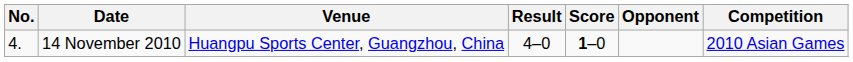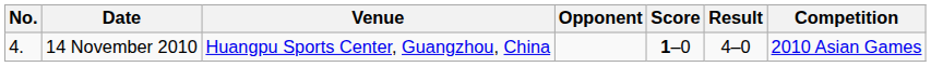 <table class="wikitable">
 <tr>
 <th>No.</th>
 <th>Date</th>
 <th>Venue</th>
+<th>Opponent</th>
+<th>Score</th>
 <th>Result</th>
-<th>Score</th>
-<th>Opponent</th>
 <th>Competition</th>
 </tr>
 <tr>
 <td>4.</td>
 <td>14 November 2010</td>
 <td><a href='#'>Huangpu Sports Center</a>, <a href='#'>Guangzhou</a>, <a href='#'>China</a></td>
+<td></td>
+<td align=center><strong>1</strong>–0</td>
 <td align=center>4–0</td>
-<td align=center><strong>1</strong>–0</td>
-<td></td>
 <td><a href='#'>2010 Asian Games</a></td>
 </tr>
 </table>
